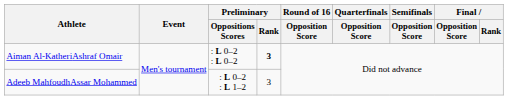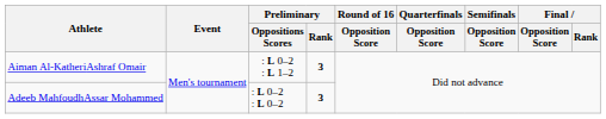 <table class="wikitable" style="font-size:90%; text-align:center;">
 <tr>
 <th rowspan="2">Athlete</th>
 <th rowspan="2">Event</th>
 <th colspan="2">Preliminary</th>
 <th>Round of 16</th>
 <th>Quarterfinals</th>
 <th>Semifinals</th>
 <th colspan="2">Final / </th>
 </tr>
 <tr style="font-size:95%">
 <th>Oppositions<br>Scores</th>
 <th>Rank</th>
 <th>Opposition<br>Score</th>
 <th>Opposition<br>Score</th>
 <th>Opposition<br>Score</th>
 <th>Opposition<br>Score</th>
 <th>Rank</th>
 </tr>
 <tr>
 <td align="left"><a href='#'>Aiman Al-Katheri</a><a href='#'>Ashraf Omair</a></td>
 <td rowspan="2" align="left"><a href='#'>Men's tournament</a></td>
-<td align="left">: <strong>L</strong> 0–2<br>: <strong>L</strong> 0–2</td>
+<td>: <strong>L</strong> 0–2<br>: <strong>L</strong> 1–2</td>
 <td><strong>3</strong></td>
 <td colspan="5" rowspan="2">Did not advance</td>
 </tr>
 <tr>
 <td><a href='#'>Adeeb Mahfoudh</a><a href='#'>Assar Mohammed</a></td>
-<td>: <strong>L</strong> 0–2<br>: <strong>L</strong> 1–2</td>
-<td>3</td>
+<td align="left">: <strong>L</strong> 0–2<br>: <strong>L</strong> 0–2</td>
+<td><strong>3</strong></td>
 </tr>
 </table>
